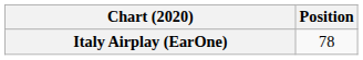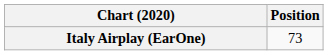 <table class="wikitable sortable plainrowheaders" style="text-align:center">
 <tr>
 <th scope="col" style="width:18em;">Chart (2020)</th>
 <th scope="col">Position</th>
 </tr>
 <tr>
 <th scope="row">Italy Airplay (EarOne)</th>
-<td>78</td>
+<td>73</td>
 </tr>
 </table>
